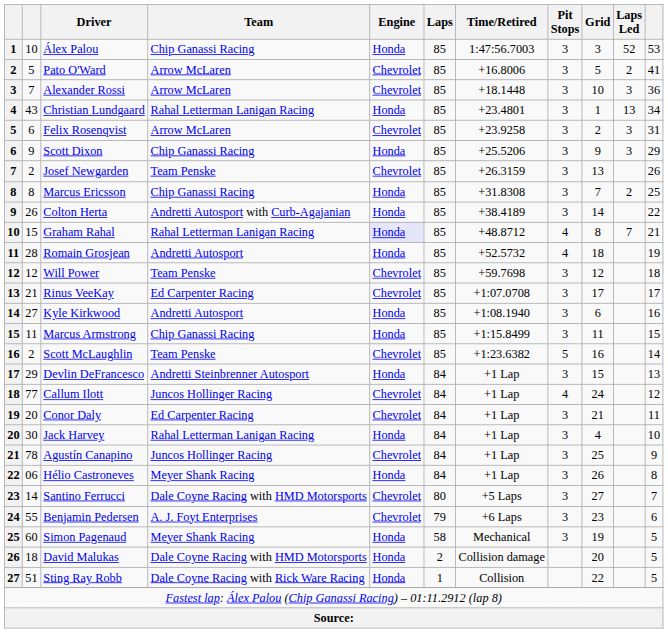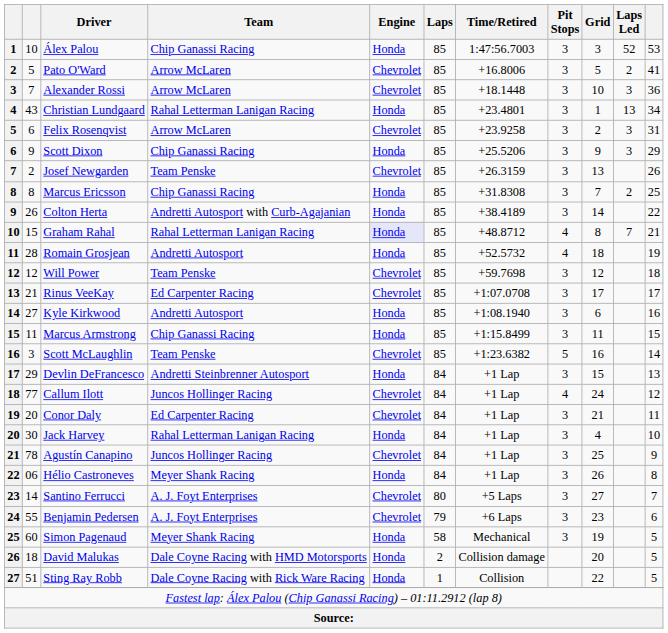 <table class="wikitable sortable" style="font-size:95%;">
 <tr>
 <th scope="col"></th>
 <th scope="col"></th>
 <th scope="col">Driver</th>
 <th scope="col">Team</th>
 <th scope="col">Engine</th>
 <th class="unsortable" scope="col">Laps</th>
 <th class="unsortable" scope="col">Time/Retired</th>
 <th scope="col">Pit<br>Stops</th>
 <th scope="col">Grid</th>
 <th scope="col">Laps<br>Led</th>
 <th scope="col"></th>
 </tr>
 <tr>
 <th>1</th>
 <td align="center">10</td>
 <td> <a href='#'>Álex Palou</a></td>
 <td><a href='#'>Chip Ganassi Racing</a></td>
 <td><a href='#'>Honda</a></td>
 <td align="center">85</td>
 <td align="center">1:47:56.7003</td>
 <td align="center">3</td>
 <td align="center">3</td>
 <td align="center">52</td>
 <td align="center">53</td>
 </tr>
 <tr>
 <th>2</th>
 <td align="center">5</td>
 <td> <a href='#'>Pato O'Ward</a></td>
 <td><a href='#'>Arrow McLaren</a></td>
 <td><a href='#'>Chevrolet</a></td>
 <td align="center">85</td>
 <td align="center">+16.8006</td>
 <td align="center">3</td>
 <td align="center">5</td>
 <td align="center">2</td>
 <td align="center">41</td>
 </tr>
 <tr>
 <th>3</th>
 <td align="center">7</td>
 <td> <a href='#'>Alexander Rossi</a> <strong></strong></td>
 <td><a href='#'>Arrow McLaren</a></td>
 <td><a href='#'>Chevrolet</a></td>
 <td align="center">85</td>
 <td align="center">+18.1448</td>
 <td align="center">3</td>
 <td align="center">10</td>
 <td align="center">3</td>
 <td align="center">36</td>
 </tr>
 <tr>
 <th>4</th>
 <td align="center">43</td>
 <td> <a href='#'>Christian Lundgaard</a></td>
 <td><a href='#'>Rahal Letterman Lanigan Racing</a></td>
 <td><a href='#'>Honda</a></td>
 <td align="center">85</td>
 <td align="center">+23.4801</td>
 <td align="center">3</td>
 <td align="center">1</td>
 <td align="center">13</td>
 <td align="center">34</td>
 </tr>
 <tr>
 <th>5</th>
 <td align="center">6</td>
 <td> <a href='#'>Felix Rosenqvist</a></td>
 <td><a href='#'>Arrow McLaren</a></td>
 <td><a href='#'>Chevrolet</a></td>
 <td align="center">85</td>
 <td align="center">+23.9258</td>
 <td align="center">3</td>
 <td align="center">2</td>
 <td align="center">3</td>
 <td align="center">31</td>
 </tr>
 <tr>
 <th>6</th>
 <td align="center">9</td>
 <td> <a href='#'>Scott Dixon</a> <strong></strong></td>
 <td><a href='#'>Chip Ganassi Racing</a></td>
 <td><a href='#'>Honda</a></td>
 <td align="center">85</td>
 <td align="center">+25.5206</td>
 <td align="center">3</td>
 <td align="center">9</td>
 <td align="center">3</td>
 <td align="center">29</td>
 </tr>
 <tr>
 <th>7</th>
 <td align="center">2</td>
 <td> <a href='#'>Josef Newgarden</a> <strong></strong></td>
 <td><a href='#'>Team Penske</a></td>
 <td><a href='#'>Chevrolet</a></td>
 <td align="center">85</td>
 <td align="center">+26.3159</td>
 <td align="center">3</td>
 <td align="center">13</td>
 <td align="center"></td>
 <td align="center">26</td>
 </tr>
 <tr>
 <th>8</th>
 <td align="center">8</td>
 <td> <a href='#'>Marcus Ericsson</a></td>
 <td><a href='#'>Chip Ganassi Racing</a></td>
 <td><a href='#'>Honda</a></td>
 <td align="center">85</td>
 <td align="center">+31.8308</td>
 <td align="center">3</td>
 <td align="center">7</td>
 <td align="center">2</td>
 <td align="center">25</td>
 </tr>
 <tr>
 <th>9</th>
 <td align="center">26</td>
 <td> <a href='#'>Colton Herta</a> <strong></strong></td>
 <td><a href='#'>Andretti Autosport</a> with <a href='#'>Curb-Agajanian</a></td>
 <td><a href='#'>Honda</a></td>
 <td align="center">85</td>
 <td align="center">+38.4189</td>
 <td align="center">3</td>
 <td align="center">14</td>
 <td align="center"></td>
 <td align="center">22</td>
 </tr>
 <tr>
 <th>10</th>
 <td align="center">15</td>
 <td> <a href='#'>Graham Rahal</a></td>
 <td><a href='#'>Rahal Letterman Lanigan Racing</a></td>
 <td style="background: lavender;"><a href='#'>Honda</a></td>
 <td align="center">85</td>
 <td align="center">+48.8712</td>
 <td align="center">4</td>
 <td align="center">8</td>
 <td align="center">7</td>
 <td align="center">21</td>
 </tr>
 <tr>
 <th>11</th>
 <td align="center">28</td>
 <td> <a href='#'>Romain Grosjean</a></td>
 <td><a href='#'>Andretti Autosport</a></td>
 <td><a href='#'>Honda</a></td>
 <td align="center">85</td>
 <td align="center">+52.5732</td>
 <td align="center">4</td>
 <td align="center">18</td>
 <td align="center"></td>
 <td align="center">19</td>
 </tr>
 <tr>
 <th>12</th>
 <td align="center">12</td>
 <td> <a href='#'>Will Power</a> <strong></strong></td>
 <td><a href='#'>Team Penske</a></td>
 <td><a href='#'>Chevrolet</a></td>
 <td align="center">85</td>
 <td align="center">+59.7698</td>
 <td align="center">3</td>
 <td align="center">12</td>
 <td align="center"></td>
 <td align="center">18</td>
 </tr>
 <tr>
 <th>13</th>
 <td align="center">21</td>
 <td> <a href='#'>Rinus VeeKay</a> <strong></strong></td>
 <td><a href='#'>Ed Carpenter Racing</a></td>
 <td><a href='#'>Chevrolet</a></td>
 <td align="center">85</td>
 <td align="center">+1:07.0708</td>
 <td align="center">3</td>
 <td align="center">17</td>
 <td align="center"></td>
 <td align="center">17</td>
 </tr>
 <tr>
 <th>14</th>
 <td align="center">27</td>
 <td> <a href='#'>Kyle Kirkwood</a></td>
 <td><a href='#'>Andretti Autosport</a></td>
 <td><a href='#'>Honda</a></td>
 <td align="center">85</td>
 <td align="center">+1:08.1940</td>
 <td align="center">3</td>
 <td align="center">6</td>
 <td align="center"></td>
 <td align="center">16</td>
 </tr>
 <tr>
 <th>15</th>
 <td align="center">11</td>
 <td> <a href='#'>Marcus Armstrong</a> <strong></strong></td>
 <td><a href='#'>Chip Ganassi Racing</a></td>
 <td><a href='#'>Honda</a></td>
 <td align="center">85</td>
 <td align="center">+1:15.8499</td>
 <td align="center">3</td>
 <td align="center">11</td>
 <td align="center"></td>
 <td align="center">15</td>
 </tr>
 <tr>
 <th>16</th>
-<td align="center">2</td>
+<td align="center">3</td>
 <td> <a href='#'>Scott McLaughlin</a></td>
 <td><a href='#'>Team Penske</a></td>
 <td><a href='#'>Chevrolet</a></td>
 <td align="center">85</td>
 <td align="center">+1:23.6382</td>
 <td align="center">5</td>
 <td align="center">16</td>
 <td align="center"></td>
 <td align="center">14</td>
 </tr>
 <tr>
 <th>17</th>
 <td align="center">29</td>
 <td> <a href='#'>Devlin DeFrancesco</a></td>
 <td><a href='#'>Andretti Steinbrenner Autosport</a></td>
 <td><a href='#'>Honda</a></td>
 <td align="center">84</td>
 <td align="center">+1 Lap</td>
 <td align="center">3</td>
 <td align="center">15</td>
 <td align="center"></td>
 <td align="center">13</td>
 </tr>
 <tr>
 <th>18</th>
 <td align="center">77</td>
 <td> <a href='#'>Callum Ilott</a></td>
 <td><a href='#'>Juncos Hollinger Racing</a></td>
 <td><a href='#'>Chevrolet</a></td>
 <td align="center">84</td>
 <td align="center">+1 Lap</td>
 <td align="center">4</td>
 <td align="center">24</td>
 <td align="center"></td>
 <td align="center">12</td>
 </tr>
 <tr>
 <th>19</th>
 <td align="center">20</td>
 <td> <a href='#'>Conor Daly</a></td>
 <td><a href='#'>Ed Carpenter Racing</a></td>
 <td><a href='#'>Chevrolet</a></td>
 <td align="center">84</td>
 <td align="center">+1 Lap</td>
 <td align="center">3</td>
 <td align="center">21</td>
 <td align="center"></td>
 <td align="center">11</td>
 </tr>
 <tr>
 <th>20</th>
 <td align="center">30</td>
 <td> <a href='#'>Jack Harvey</a></td>
 <td><a href='#'>Rahal Letterman Lanigan Racing</a></td>
 <td><a href='#'>Honda</a></td>
 <td align="center">84</td>
 <td align="center">+1 Lap</td>
 <td align="center">3</td>
 <td align="center">4</td>
 <td align="center"></td>
 <td align="center">10</td>
 </tr>
 <tr>
 <th>21</th>
 <td align="center">78</td>
 <td> <a href='#'>Agustín Canapino</a> <strong></strong></td>
 <td><a href='#'>Juncos Hollinger Racing</a></td>
 <td><a href='#'>Chevrolet</a></td>
 <td align="center">84</td>
 <td align="center">+1 Lap</td>
 <td align="center">3</td>
 <td align="center">25</td>
 <td align="center"></td>
 <td align="center">9</td>
 </tr>
 <tr>
 <th>22</th>
 <td align="center">06</td>
 <td> <a href='#'>Hélio Castroneves</a></td>
 <td><a href='#'>Meyer Shank Racing</a></td>
 <td><a href='#'>Honda</a></td>
 <td align="center">84</td>
 <td align="center">+1 Lap</td>
 <td align="center">3</td>
 <td align="center">26</td>
 <td align="center"></td>
 <td align="center">8</td>
 </tr>
 <tr>
 <th>23</th>
 <td align="center">14</td>
 <td> <a href='#'>Santino Ferrucci</a></td>
-<td><a href='#'>Dale Coyne Racing</a> with <a href='#'>HMD Motorsports</a></td>
+<td><a href='#'>A. J. Foyt Enterprises</a></td>
 <td><a href='#'>Chevrolet</a></td>
 <td align="center">80</td>
 <td align="center">+5 Laps</td>
 <td align="center">3</td>
 <td align="center">27</td>
 <td align="center"></td>
 <td align="center">7</td>
 </tr>
 <tr>
 <th>24</th>
 <td align="center">55</td>
 <td> <a href='#'>Benjamin Pedersen</a> <strong></strong></td>
 <td><a href='#'>A. J. Foyt Enterprises</a></td>
 <td><a href='#'>Chevrolet</a></td>
 <td align="center">79</td>
 <td align="center">+6 Laps</td>
 <td align="center">3</td>
 <td align="center">23</td>
 <td align="center"></td>
 <td align="center">6</td>
 </tr>
 <tr>
 <th>25</th>
 <td align="center">60</td>
 <td> <a href='#'>Simon Pagenaud</a> <strong></strong></td>
 <td><a href='#'>Meyer Shank Racing</a></td>
 <td><a href='#'>Honda</a></td>
 <td align="center">58</td>
 <td align="center">Mechanical</td>
 <td align="center">3</td>
 <td align="center">19</td>
 <td align="center"></td>
 <td align="center">5</td>
 </tr>
 <tr>
 <th>26</th>
 <td align="center">18</td>
 <td> <a href='#'>David Malukas</a></td>
 <td><a href='#'>Dale Coyne Racing</a> with <a href='#'>HMD Motorsports</a></td>
 <td><a href='#'>Honda</a></td>
 <td align="center">2</td>
 <td align="center">Collision damage</td>
 <td align="center"></td>
 <td align="center">20</td>
 <td align="center"></td>
 <td align="center">5</td>
 </tr>
 <tr>
 <th>27</th>
 <td align="center">51</td>
 <td> <a href='#'>Sting Ray Robb</a> <strong></strong></td>
 <td><a href='#'>Dale Coyne Racing</a> with <a href='#'>Rick Ware Racing</a></td>
 <td><a href='#'>Honda</a></td>
 <td align="center">1</td>
 <td align="center">Collision</td>
 <td align="center"></td>
 <td align="center">22</td>
 <td align="center"></td>
 <td align="center">5</td>
 </tr>
 <tr>
 </tr>
 <tr class="sortbottom">
 <td colspan="11" style="text-align:center"><em><a href='#'>Fastest lap</a>:  <a href='#'>Álex Palou</a> (<a href='#'>Chip Ganassi Racing</a>) – 01:11.2912 (lap 8)</em></td>
 </tr>
 <tr class="sortbottom">
 <th colspan="11">Source:</th>
 </tr>
 </table>
